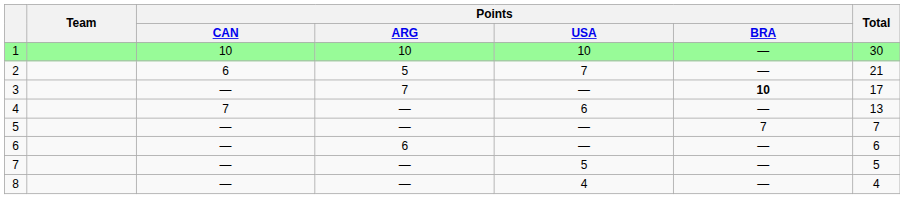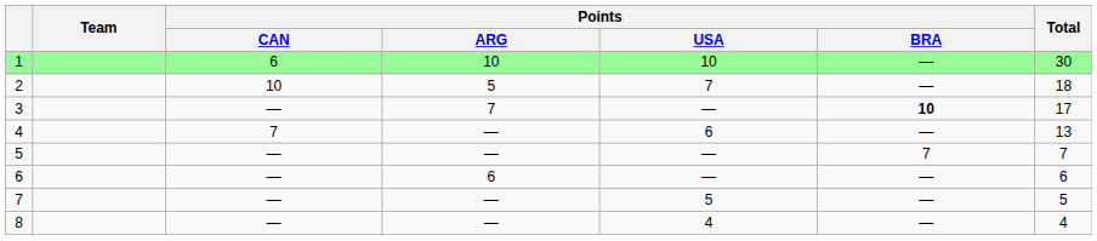 <table class="wikitable" style="font-size: 90%; text-align:center; table-layout:fixed; width:75em">
 <tr>
 <th rowspan=2 width=20></th>
 <th rowspan=2 width=125>Team</th>
 <th colspan=4>Points</th>
 <th rowspan=2 width=50>Total</th>
 </tr>
 <tr valign="top">
 <th><a href='#'>CAN</a><br></th>
 <th><a href='#'>ARG</a><br></th>
 <th><a href='#'>USA</a><br></th>
 <th><a href='#'>BRA</a><br></th>
 </tr>
 <tr bgcolor=#98FB98>
 <td align=center>1</td>
 <td></td>
-<td align=center>10</td>
+<td align=center>6</td>
 <td align=center>10</td>
 <td align=center>10</td>
 <td align=center>—</td>
 <td align=center>30</td>
 </tr>
 <tr>
 <td align=center>2</td>
 <td></td>
-<td align=center>6</td>
+<td align=center>10</td>
 <td align=center>5</td>
 <td align=center>7</td>
 <td align=center>—</td>
-<td align=center>21</td>
+<td align=center>18</td>
 </tr>
 <tr>
 <td align=center>3</td>
 <td></td>
 <td align=center>—</td>
 <td align=center>7</td>
 <td align=center>—</td>
 <td align=center><strong>10</strong></td>
 <td align=center>17</td>
 </tr>
 <tr>
 <td align=center>4</td>
 <td></td>
 <td align=center>7</td>
 <td align=center>—</td>
 <td align=center>6</td>
 <td align=center>—</td>
 <td align=center>13</td>
 </tr>
 <tr>
 <td align=center>5</td>
 <td></td>
 <td align=center>—</td>
 <td align=center>—</td>
 <td align=center>—</td>
 <td align=center>7</td>
 <td align=center>7</td>
 </tr>
 <tr>
 <td align=center>6</td>
 <td></td>
 <td align=center>—</td>
 <td align=center>6</td>
 <td align=center>—</td>
 <td align=center>—</td>
 <td align=center>6</td>
 </tr>
 <tr>
 <td align=center>7</td>
 <td></td>
 <td align=center>—</td>
 <td align=center>—</td>
 <td align=center>5</td>
 <td align=center>—</td>
 <td align=center>5</td>
 </tr>
 <tr>
 <td align=center>8</td>
 <td></td>
 <td align=center>—</td>
 <td align=center>—</td>
 <td align=center>4</td>
 <td align=center>—</td>
 <td align=center>4</td>
 </tr>
 </table>
